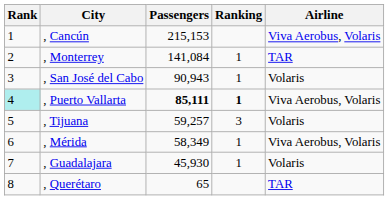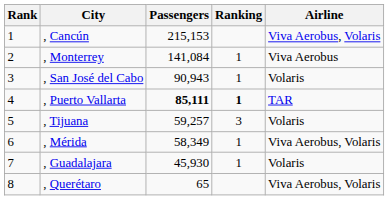 <table class="wikitable" style="font-size: 90%" width="align=">
 <tr>
 <th>Rank</th>
 <th>City</th>
 <th>Passengers</th>
 <th>Ranking</th>
 <th>Airline</th>
 </tr>
 <tr>
 <td>1</td>
 <td>, <a href='#'>Cancún</a></td>
 <td align="right">215,153</td>
 <td align="center"></td>
 <td><a href='#'>Viva Aerobus</a>, <a href='#'>Volaris</a></td>
 </tr>
 <tr>
 <td>2</td>
 <td>, <a href='#'>Monterrey</a></td>
 <td align="right">141,084</td>
 <td align="center"> 1</td>
-<td><a href='#'>TAR</a></td>
+<td>Viva Aerobus</td>
 </tr>
 <tr>
 <td>3</td>
 <td>, <a href='#'>San José del Cabo</a></td>
 <td align="right">90,943</td>
 <td align="center"> 1</td>
 <td>Volaris</td>
 </tr>
 <tr>
-<td style="background: paleturquoise;">4</td>
+<td>4</td>
 <td>, <a href='#'>Puerto Vallarta</a></td>
 <td align="right"><strong>85,111</strong></td>
 <td align="center"><strong> 1</strong></td>
-<td>Viva Aerobus, Volaris</td>
+<td><a href='#'>TAR</a></td>
 </tr>
 <tr>
 <td>5</td>
 <td>, <a href='#'>Tijuana</a></td>
 <td align="right">59,257</td>
 <td align="center"> 3</td>
 <td>Volaris</td>
 </tr>
 <tr>
 <td>6</td>
 <td>, <a href='#'>Mérida</a></td>
 <td align="right">58,349</td>
 <td align="center"> 1</td>
 <td>Viva Aerobus, Volaris</td>
 </tr>
 <tr>
 <td>7</td>
 <td>, <a href='#'>Guadalajara</a></td>
 <td align="right">45,930</td>
 <td align="center"> 1</td>
 <td>Volaris</td>
 </tr>
 <tr>
 <td>8</td>
 <td>, <a href='#'>Querétaro</a></td>
 <td align="right">65</td>
 <td align="center"></td>
-<td><a href='#'>TAR</a></td>
+<td>Viva Aerobus, Volaris</td>
 </tr>
 </table>
